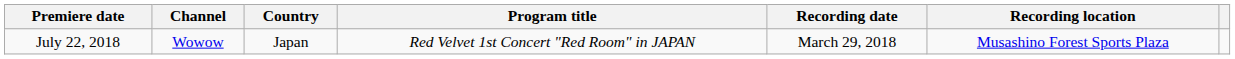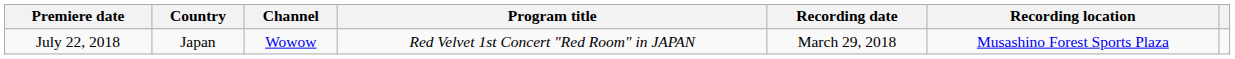 <table class="wikitable" width="100%" style="text-align:center">
 <tr>
 <th>Premiere date</th>
+<th>Country</th>
 <th>Channel</th>
-<th>Country</th>
 <th>Program title</th>
 <th>Recording date</th>
 <th>Recording location</th>
 <th></th>
 </tr>
 <tr>
 <td>July 22, 2018</td>
+<td>Japan</td>
 <td><a href='#'>Wowow</a></td>
-<td>Japan</td>
 <td><em>Red Velvet 1st Concert "Red Room" in JAPAN</em></td>
 <td>March 29, 2018</td>
 <td><a href='#'>Musashino Forest Sports Plaza</a></td>
 <td></td>
 </tr>
 </table>
